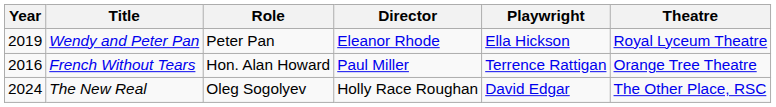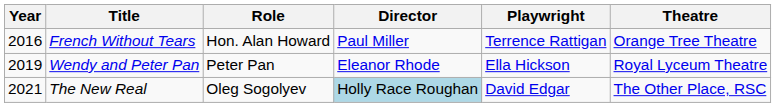 <table class="wikitable">
 <tr>
 <th>Year</th>
 <th>Title</th>
 <th>Role</th>
 <th>Director</th>
 <th>Playwright</th>
 <th>Theatre</th>
 </tr>
 <tr>
+<td>2016</td>
+<td><em><a href='#'>French Without Tears</a></em></td>
+<td>Hon. Alan Howard</td>
+<td><a href='#'>Paul Miller</a></td>
+<td><a href='#'>Terrence Rattigan</a></td>
+<td><a href='#'>Orange Tree Theatre</a></td>
+</tr>
+<tr>
 <td>2019</td>
 <td><a href='#'><em>Wendy and Peter Pan</em></a></td>
 <td>Peter Pan</td>
 <td><a href='#'>Eleanor Rhode</a></td>
 <td><a href='#'>Ella Hickson</a></td>
 <td><a href='#'>Royal Lyceum Theatre</a></td>
 </tr>
 <tr>
-<td>2016</td>
-<td><em><a href='#'>French Without Tears</a></em></td>
-<td>Hon. Alan Howard</td>
-<td><a href='#'>Paul Miller</a></td>
-<td><a href='#'>Terrence Rattigan</a></td>
-<td><a href='#'>Orange Tree Theatre</a></td>
-</tr>
-<tr>
-<td>2024</td>
+<td>2021</td>
 <td><em>The New Real</em></td>
 <td>Oleg Sogolyev</td>
-<td>Holly Race Roughan</td>
+<td style="background: lightblue;">Holly Race Roughan</td>
 <td><a href='#'>David Edgar</a></td>
 <td><a href='#'>The Other Place, RSC</a></td>
 </tr>
 </table>
